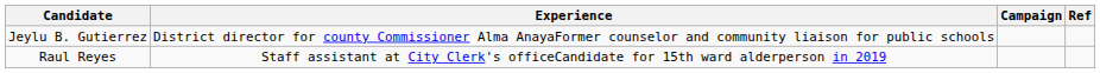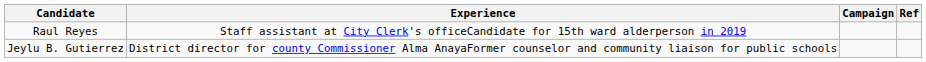 <table class="wikitable" style="text-align:center">
 <tr>
 <th>Candidate</th>
 <th>Experience</th>
 <th>Campaign</th>
 <th>Ref</th>
 </tr>
 <tr>
+<td>Raul Reyes</td>
+<td>Staff assistant at <a href='#'>City Clerk</a>'s officeCandidate for 15th ward alderperson <a href='#'>in 2019</a></td>
+<td></td>
+<td></td>
+</tr>
+<tr>
 <td>Jeylu B. Gutierrez</td>
 <td>District director for <a href='#'>county Commissioner</a> Alma AnayaFormer counselor and community liaison for public schools</td>
 <td></td>
 <td></td>
 </tr>
-<tr>
-<td>Raul Reyes</td>
-<td>Staff assistant at <a href='#'>City Clerk</a>'s officeCandidate for 15th ward alderperson <a href='#'>in 2019</a></td>
-<td></td>
-<td></td>
-</tr>
 </table>
